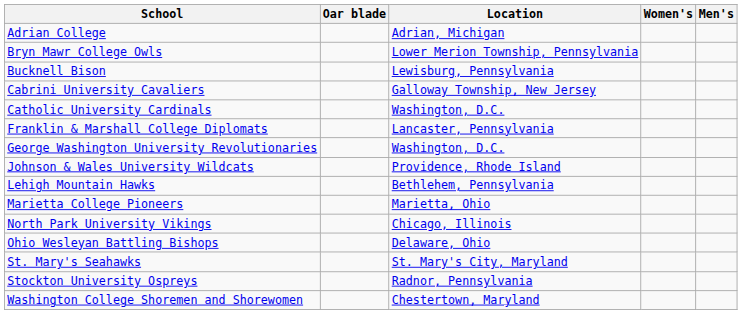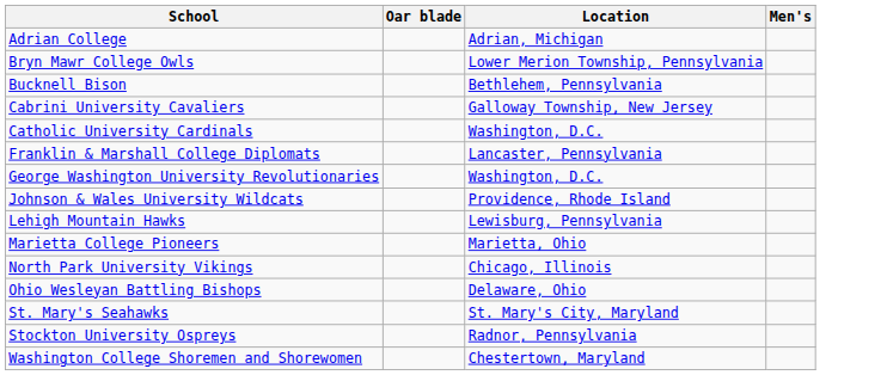 <table class="wikitable">
 <tr>
 <th>School</th>
 <th>Oar blade</th>
 <th>Location</th>
-<th>Women's</th>
 <th>Men's</th>
 </tr>
 <tr>
 <td><a href='#'>Adrian College</a></td>
 <td></td>
 <td><a href='#'>Adrian, Michigan</a></td>
 <td></td>
-<td></td>
 </tr>
 <tr>
 <td><a href='#'>Bryn Mawr College Owls</a></td>
 <td></td>
 <td><a href='#'>Lower Merion Township, Pennsylvania</a></td>
 <td></td>
-<td></td>
 </tr>
 <tr>
 <td><a href='#'>Bucknell Bison</a></td>
 <td></td>
-<td><a href='#'>Lewisburg, Pennsylvania</a></td>
-<td></td>
+<td><a href='#'>Bethlehem, Pennsylvania</a></td>
 <td></td>
 </tr>
 <tr>
 <td><a href='#'>Cabrini University Cavaliers</a></td>
 <td></td>
 <td><a href='#'>Galloway Township, New Jersey</a></td>
 <td></td>
-<td></td>
 </tr>
 <tr>
 <td><a href='#'>Catholic University Cardinals</a></td>
 <td></td>
 <td><a href='#'>Washington, D.C.</a></td>
-<td></td>
 <td></td>
 </tr>
 <tr>
 <td><a href='#'>Franklin & Marshall College Diplomats</a></td>
 <td></td>
 <td><a href='#'>Lancaster, Pennsylvania</a></td>
 <td></td>
-<td></td>
 </tr>
 <tr>
 <td><a href='#'>George Washington University Revolutionaries</a></td>
 <td></td>
 <td><a href='#'>Washington, D.C.</a></td>
-<td></td>
 <td></td>
 </tr>
 <tr>
 <td><a href='#'>Johnson & Wales University Wildcats</a></td>
 <td></td>
 <td><a href='#'>Providence, Rhode Island</a></td>
 <td></td>
-<td></td>
 </tr>
 <tr>
 <td><a href='#'>Lehigh Mountain Hawks</a></td>
 <td></td>
-<td><a href='#'>Bethlehem, Pennsylvania</a></td>
-<td></td>
+<td><a href='#'>Lewisburg, Pennsylvania</a></td>
 <td></td>
 </tr>
 <tr>
 <td><a href='#'>Marietta College Pioneers</a></td>
 <td></td>
 <td><a href='#'>Marietta, Ohio</a></td>
 <td></td>
-<td></td>
 </tr>
 <tr>
 <td><a href='#'>North Park University Vikings</a></td>
 <td></td>
 <td><a href='#'>Chicago, Illinois</a></td>
-<td></td>
 <td></td>
 </tr>
 <tr>
 <td><a href='#'>Ohio Wesleyan Battling Bishops</a></td>
 <td></td>
 <td><a href='#'>Delaware, Ohio</a></td>
 <td></td>
-<td></td>
 </tr>
 <tr>
 <td><a href='#'>St. Mary's Seahawks</a></td>
 <td></td>
 <td><a href='#'>St. Mary's City, Maryland</a></td>
-<td></td>
 <td></td>
 </tr>
 <tr>
 <td><a href='#'>Stockton University Ospreys</a></td>
 <td></td>
 <td><a href='#'>Radnor, Pennsylvania</a></td>
 <td></td>
-<td></td>
 </tr>
 <tr>
 <td><a href='#'>Washington College Shoremen and Shorewomen</a></td>
 <td></td>
 <td><a href='#'>Chestertown, Maryland</a></td>
 <td></td>
-<td></td>
 </tr>
 </table>
